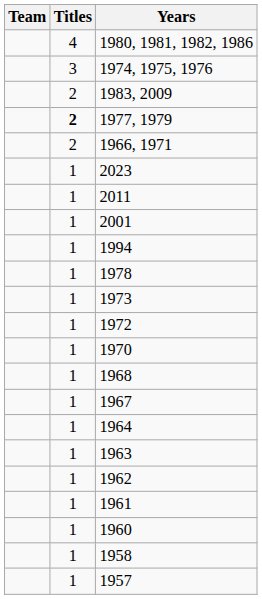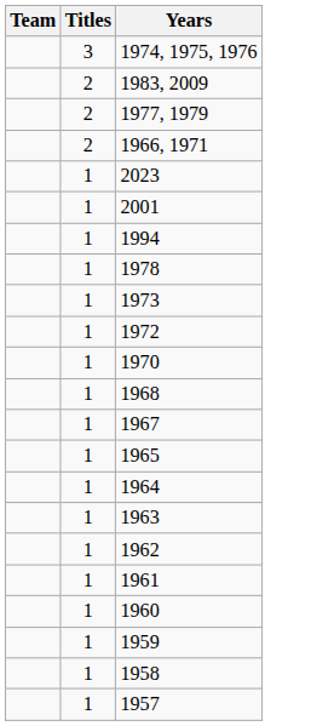 <table class="wikitable sortable" style="text-align:center">
 <tr>
 <th>Team</th>
 <th>Titles</th>
 <th>Years</th>
-</tr>
-<tr>
-<td style=><em></em></td>
-<td>4</td>
-<td align=left>1980, 1981, 1982, 1986</td>
 </tr>
 <tr>
 <td style=><em></em></td>
 <td>3</td>
 <td align=left>1974, 1975, 1976</td>
 </tr>
 <tr>
 <td style=><em></em></td>
 <td>2</td>
 <td align=left>1983, 2009</td>
 </tr>
 <tr>
 <td style=><em></em></td>
-<td><strong>2</strong></td>
+<td>2</td>
 <td align=left>1977, 1979</td>
 </tr>
 <tr>
 <td style=><em></em></td>
 <td>2</td>
 <td align=left>1966, 1971</td>
 </tr>
 <tr>
 <td style=><em></em></td>
 <td>1</td>
 <td align=left>2023</td>
-</tr>
-<tr>
-<td style=><em></em></td>
-<td>1</td>
-<td align=left>2011</td>
 </tr>
 <tr>
 <td style=><em></em></td>
 <td>1</td>
 <td align=left>2001</td>
 </tr>
 <tr>
 <td style=><em></em></td>
 <td>1</td>
 <td align=left>1994</td>
 </tr>
 <tr>
 <td style=><em></em></td>
 <td>1</td>
 <td align=left>1978</td>
 </tr>
 <tr>
 <td style=><em></em></td>
 <td>1</td>
 <td align=left>1973</td>
 </tr>
 <tr>
 <td style=><em></em></td>
 <td>1</td>
 <td align=left>1972</td>
 </tr>
 <tr>
 <td style=><em></em></td>
 <td>1</td>
 <td align=left>1970</td>
 </tr>
 <tr>
 <td style=><em></em></td>
 <td>1</td>
 <td align=left>1968</td>
 </tr>
 <tr>
 <td style=><em></em></td>
 <td>1</td>
 <td align=left>1967</td>
 </tr>
 <tr>
 <td style=><em></em></td>
 <td>1</td>
+<td align=left>1965</td>
+</tr>
+<tr>
+<td style=><em></em></td>
+<td>1</td>
 <td align=left>1964</td>
 </tr>
 <tr>
 <td style=><em></em></td>
 <td>1</td>
 <td align=left>1963</td>
 </tr>
 <tr>
 <td style=><em></em></td>
 <td>1</td>
 <td align=left>1962</td>
 </tr>
 <tr>
 <td style=><em></em></td>
 <td>1</td>
 <td align=left>1961</td>
 </tr>
 <tr>
 <td style=><em></em></td>
 <td>1</td>
 <td align=left>1960</td>
 </tr>
 <tr>
 <td style=><em></em></td>
 <td>1</td>
+<td align=left>1959</td>
+</tr>
+<tr>
+<td style=><em></em></td>
+<td>1</td>
 <td align=left>1958</td>
 </tr>
 <tr>
 <td style=><em></em></td>
 <td>1</td>
 <td align=left>1957</td>
 </tr>
 </table>
